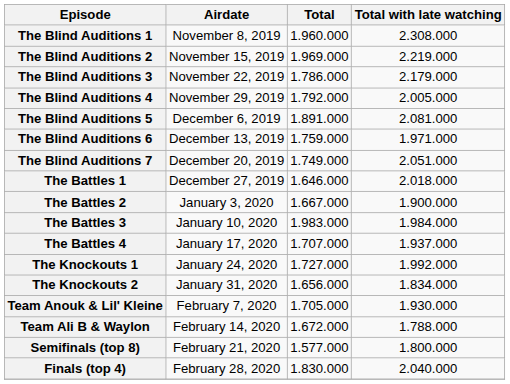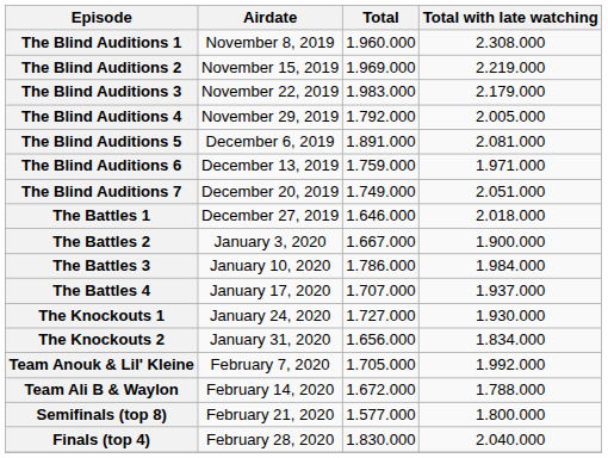 <table class="wikitable sortable" style="text-align:center">
 <tr>
 <th>Episode</th>
 <th>Airdate</th>
 <th>Total</th>
 <th>Total with late watching</th>
 </tr>
 <tr>
 <th>The Blind Auditions 1</th>
 <td>November 8, 2019</td>
 <td>1.960.000</td>
 <td>2.308.000</td>
 </tr>
 <tr>
 <th>The Blind Auditions 2</th>
 <td>November 15, 2019</td>
 <td>1.969.000</td>
 <td>2.219.000</td>
 </tr>
 <tr>
 <th>The Blind Auditions 3</th>
 <td>November 22, 2019</td>
-<td>1.786.000</td>
+<td>1.983.000</td>
 <td>2.179.000</td>
 </tr>
 <tr>
 <th>The Blind Auditions 4</th>
 <td>November 29, 2019</td>
 <td>1.792.000</td>
 <td>2.005.000</td>
 </tr>
 <tr>
 <th>The Blind Auditions 5</th>
 <td>December 6, 2019</td>
 <td>1.891.000</td>
 <td>2.081.000</td>
 </tr>
 <tr>
 <th>The Blind Auditions 6</th>
 <td>December 13, 2019</td>
 <td>1.759.000</td>
 <td>1.971.000</td>
 </tr>
 <tr>
 <th>The Blind Auditions 7</th>
 <td>December 20, 2019</td>
 <td>1.749.000</td>
 <td>2.051.000</td>
 </tr>
 <tr>
 <th>The Battles 1</th>
 <td>December 27, 2019</td>
 <td>1.646.000</td>
 <td>2.018.000</td>
 </tr>
 <tr>
 <th>The Battles 2</th>
 <td>January 3, 2020</td>
 <td>1.667.000</td>
 <td>1.900.000</td>
 </tr>
 <tr>
 <th>The Battles 3</th>
 <td>January 10, 2020</td>
-<td>1.983.000</td>
+<td>1.786.000</td>
 <td>1.984.000</td>
 </tr>
 <tr>
 <th>The Battles 4</th>
 <td>January 17, 2020</td>
 <td>1.707.000</td>
 <td>1.937.000</td>
 </tr>
 <tr>
 <th>The Knockouts 1</th>
 <td>January 24, 2020</td>
 <td>1.727.000</td>
-<td>1.992.000</td>
+<td>1.930.000</td>
 </tr>
 <tr>
 <th>The Knockouts 2</th>
 <td>January 31, 2020</td>
 <td>1.656.000</td>
 <td>1.834.000</td>
 </tr>
 <tr>
 <th>Team Anouk & Lil' Kleine</th>
 <td>February 7, 2020</td>
 <td>1.705.000</td>
-<td>1.930.000</td>
+<td>1.992.000</td>
 </tr>
 <tr>
 <th>Team Ali B & Waylon</th>
 <td>February 14, 2020</td>
 <td>1.672.000</td>
 <td>1.788.000</td>
 </tr>
 <tr>
 <th>Semifinals (top 8)</th>
 <td>February 21, 2020</td>
 <td>1.577.000</td>
 <td>1.800.000</td>
 </tr>
 <tr>
 <th>Finals (top 4)</th>
 <td>February 28, 2020</td>
 <td>1.830.000</td>
 <td>2.040.000</td>
 </tr>
 <tr>
 </tr>
 </table>
